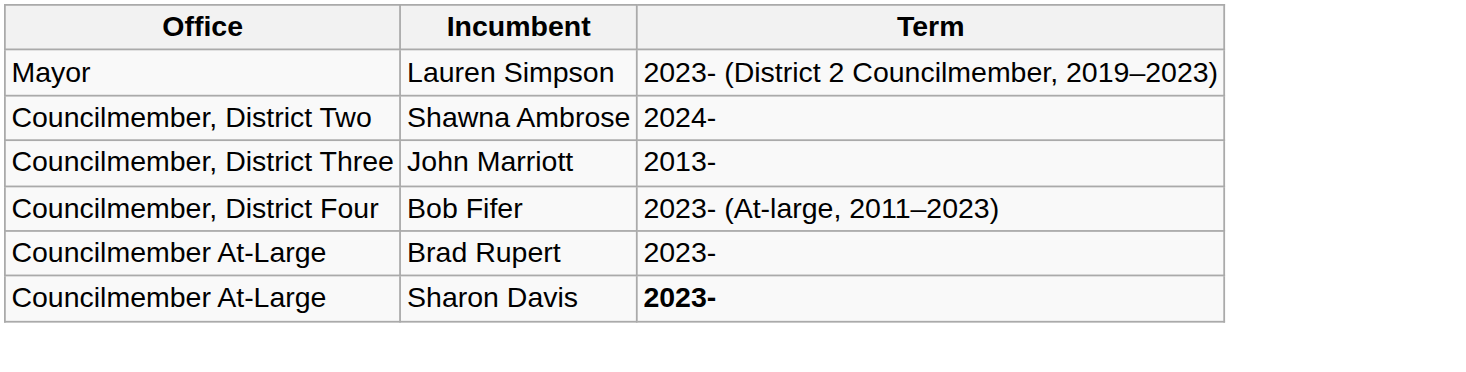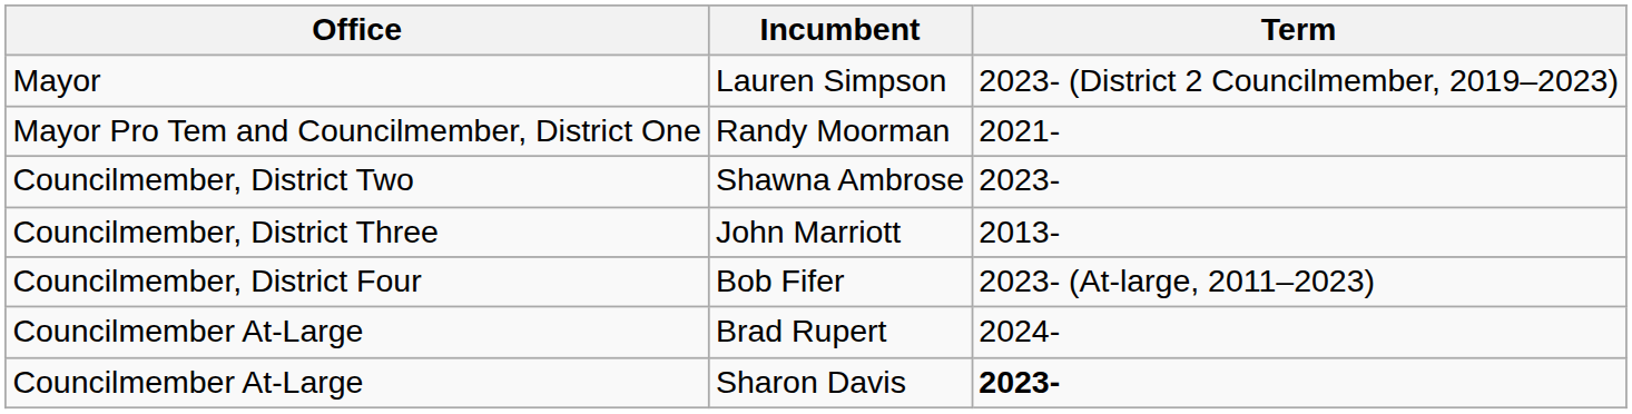 <table class="wikitable sortable">
 <tr>
 <th>Office</th>
 <th>Incumbent</th>
 <th>Term</th>
 </tr>
 <tr>
 <td>Mayor</td>
 <td>Lauren Simpson</td>
 <td>2023- (District 2 Councilmember, 2019–2023)</td>
 </tr>
 <tr>
+<td>Mayor Pro Tem and Councilmember, District One</td>
+<td>Randy Moorman</td>
+<td>2021-</td>
+</tr>
+<tr>
 <td>Councilmember, District Two</td>
 <td>Shawna Ambrose</td>
-<td>2024-</td>
+<td>2023-</td>
 </tr>
 <tr>
 <td>Councilmember, District Three</td>
 <td>John Marriott</td>
 <td>2013-</td>
 </tr>
 <tr>
 <td>Councilmember, District Four</td>
 <td>Bob Fifer</td>
 <td>2023- (At-large, 2011–2023)</td>
 </tr>
 <tr>
 <td>Councilmember At-Large</td>
 <td>Brad Rupert</td>
-<td>2023-</td>
+<td>2024-</td>
 </tr>
 <tr>
 <td>Councilmember At-Large</td>
 <td>Sharon Davis</td>
 <td><strong>2023-</strong></td>
 </tr>
 </table>
